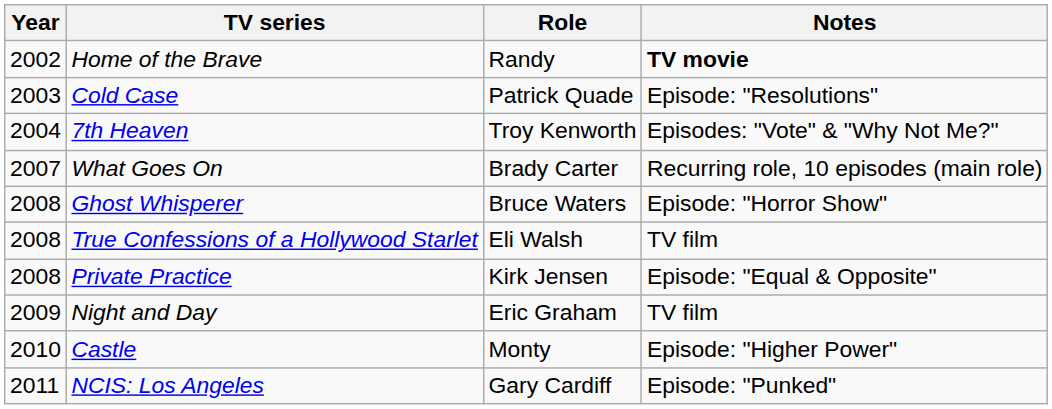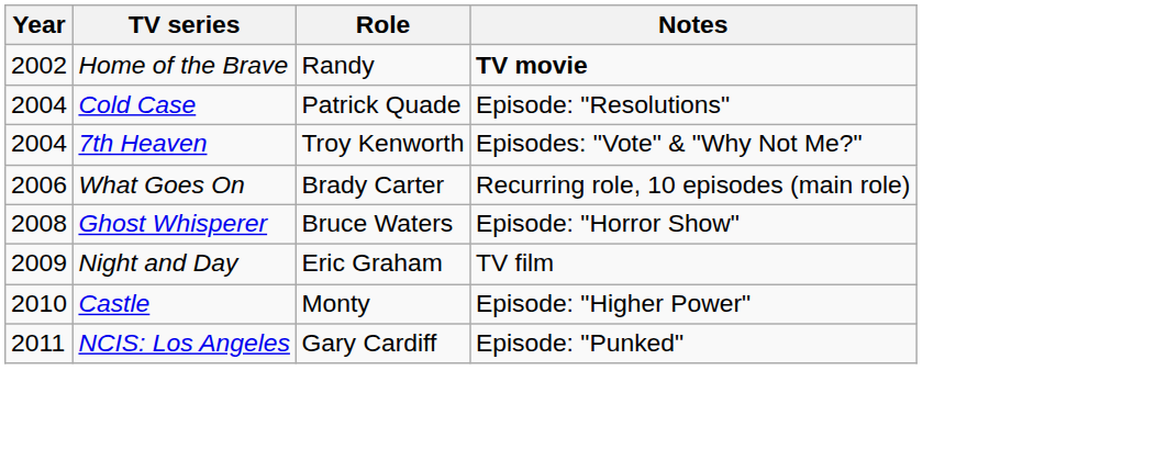 <table class="wikitable">
 <tr>
 <th>Year</th>
 <th>TV series</th>
 <th>Role</th>
 <th>Notes</th>
 </tr>
 <tr>
 <td>2002</td>
 <td><em>Home of the Brave</em></td>
 <td>Randy</td>
 <td><strong>TV movie</strong></td>
 </tr>
 <tr>
-<td>2003</td>
+<td>2004</td>
 <td><em><a href='#'>Cold Case</a></em></td>
 <td>Patrick Quade</td>
 <td>Episode: "Resolutions"</td>
 </tr>
 <tr>
 <td>2004</td>
 <td><em><a href='#'>7th Heaven</a></em></td>
 <td>Troy Kenworth</td>
 <td>Episodes: "Vote" & "Why Not Me?"</td>
 </tr>
 <tr>
-<td>2007</td>
+<td>2006</td>
 <td><em>What Goes On</em></td>
 <td>Brady Carter</td>
 <td>Recurring role, 10 episodes (main role)</td>
 </tr>
 <tr>
 <td>2008</td>
 <td><em><a href='#'>Ghost Whisperer</a></em></td>
 <td>Bruce Waters</td>
 <td>Episode: "Horror Show"</td>
-</tr>
-<tr>
-<td>2008</td>
-<td><em><a href='#'>True Confessions of a Hollywood Starlet</a></em></td>
-<td>Eli Walsh</td>
-<td>TV film</td>
-</tr>
-<tr>
-<td>2008</td>
-<td><em><a href='#'>Private Practice</a></em></td>
-<td>Kirk Jensen</td>
-<td>Episode: "Equal & Opposite"</td>
 </tr>
 <tr>
 <td>2009</td>
 <td><em>Night and Day</em></td>
 <td>Eric Graham</td>
 <td>TV film</td>
 </tr>
 <tr>
 <td>2010</td>
 <td><em><a href='#'>Castle</a></em></td>
 <td>Monty</td>
 <td>Episode: "Higher Power"</td>
 </tr>
 <tr>
 <td>2011</td>
 <td><em><a href='#'>NCIS: Los Angeles</a></em></td>
 <td>Gary Cardiff</td>
 <td>Episode: "Punked"</td>
 </tr>
 </table>
